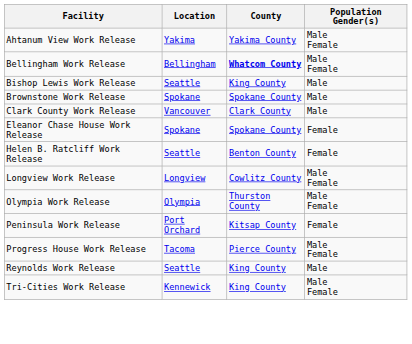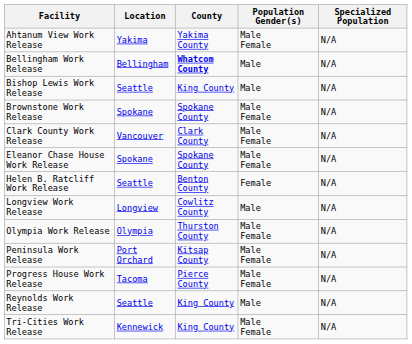 <table class="wikitable sortable">
 <tr>
 <th>Facility</th>
 <th>Location</th>
 <th>County</th>
 <th>Population Gender(s)</th>
+<th>Specialized Population</th>
 </tr>
 <tr>
 <td>Ahtanum View Work Release</td>
 <td><a href='#'>Yakima</a></td>
 <td><a href='#'>Yakima County</a></td>
 <td>Male<br>Female</td>
+<td>N/A</td>
 </tr>
 <tr>
 <td>Bellingham Work Release</td>
 <td><a href='#'>Bellingham</a></td>
 <td><strong><a href='#'>Whatcom County</a></strong></td>
-<td>Male<br>Female</td>
+<td>Male</td>
+<td>N/A</td>
 </tr>
 <tr>
 <td>Bishop Lewis Work Release</td>
 <td><a href='#'>Seattle</a></td>
 <td><a href='#'>King County</a></td>
 <td>Male</td>
+<td>N/A</td>
 </tr>
 <tr>
 <td>Brownstone Work Release</td>
 <td><a href='#'>Spokane</a></td>
 <td><a href='#'>Spokane County</a></td>
-<td>Male</td>
+<td>Male<br>Female</td>
+<td>N/A</td>
 </tr>
 <tr>
 <td>Clark County Work Release</td>
 <td><a href='#'>Vancouver</a></td>
 <td><a href='#'>Clark County</a></td>
-<td>Male</td>
+<td>Male<br>Female</td>
+<td>N/A</td>
 </tr>
 <tr>
 <td>Eleanor Chase House Work Release</td>
 <td><a href='#'>Spokane</a></td>
 <td><a href='#'>Spokane County</a></td>
-<td>Female</td>
+<td>Male<br>Female</td>
+<td>N/A</td>
 </tr>
 <tr>
 <td>Helen B. Ratcliff Work Release</td>
 <td><a href='#'>Seattle</a></td>
 <td><a href='#'>Benton County</a></td>
 <td>Female</td>
+<td>N/A</td>
 </tr>
 <tr>
 <td>Longview Work Release</td>
 <td><a href='#'>Longview</a></td>
 <td><a href='#'>Cowlitz County</a></td>
-<td>Male<br>Female</td>
+<td>Male</td>
+<td>N/A</td>
 </tr>
 <tr>
 <td>Olympia Work Release</td>
 <td><a href='#'>Olympia</a></td>
 <td><a href='#'>Thurston County</a></td>
 <td>Male<br>Female</td>
+<td>N/A</td>
 </tr>
 <tr>
 <td>Peninsula Work Release</td>
 <td><a href='#'>Port Orchard</a></td>
 <td><a href='#'>Kitsap County</a></td>
-<td>Female</td>
+<td>Male<br>Female</td>
+<td>N/A</td>
 </tr>
 <tr>
 <td>Progress House Work Release</td>
 <td><a href='#'>Tacoma</a></td>
 <td><a href='#'>Pierce County</a></td>
 <td>Male<br>Female</td>
+<td>N/A</td>
 </tr>
 <tr>
 <td>Reynolds Work Release</td>
 <td><a href='#'>Seattle</a></td>
 <td><a href='#'>King County</a></td>
 <td>Male</td>
+<td>N/A</td>
 </tr>
 <tr>
 <td>Tri-Cities Work Release</td>
 <td><a href='#'>Kennewick</a></td>
 <td><a href='#'>King County</a></td>
 <td>Male<br>Female</td>
+<td>N/A</td>
 </tr>
 </table>
